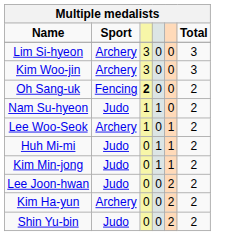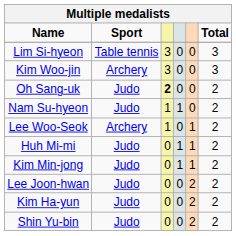 <table class=wikitable style=font-size:85%;float:center;text-align:center>
 <tr style="background:#efefef;">
 <th colspan=7>Multiple medalists</th>
 </tr>
 <tr align=center>
 <td><strong>Name</strong></td>
 <td><strong>Sport</strong></td>
 <td style="background:#f7f6a8;"></td>
 <td style="background:#dce5e5;"></td>
 <td style="background:#ffdab9;"></td>
 <td><strong>Total</strong></td>
 </tr>
 <tr align=center>
 </tr>
 <tr>
 <td><a href='#'>Lim Si-hyeon</a></td>
-<td><a href='#'>Archery</a></td>
+<td><a href='#'>Table tennis</a></td>
 <td style="background:#f7f6a8;">3</td>
 <td style="background:#dce5e5;">0</td>
 <td style="background:#ffdab9;">0</td>
 <td>3</td>
 </tr>
 <tr>
 <td><a href='#'>Kim Woo-jin</a></td>
 <td><a href='#'>Archery</a></td>
 <td style="background:#f7f6a8;">3</td>
 <td style="background:#dce5e5;">0</td>
 <td style="background:#ffdab9;">0</td>
 <td>3</td>
 </tr>
 <tr>
 <td><a href='#'>Oh Sang-uk</a></td>
-<td><a href='#'>Fencing</a></td>
+<td><a href='#'>Judo</a></td>
 <td style="background:#f7f6a8;"><strong>2</strong></td>
 <td style="background:#dce5e5;">0</td>
 <td style="background:#ffdab9;">0</td>
 <td>2</td>
 </tr>
 <tr>
 <td><a href='#'>Nam Su-hyeon</a></td>
 <td><a href='#'>Judo</a></td>
 <td style="background:#f7f6a8;">1</td>
 <td style="background:#dce5e5;">1</td>
 <td style="background:#ffdab9;">0</td>
 <td>2</td>
 </tr>
 <tr>
 <td><a href='#'>Lee Woo-Seok</a></td>
 <td><a href='#'>Archery</a></td>
 <td style="background:#f7f6a8;">1</td>
 <td style="background:#dce5e5;">0</td>
 <td style="background:#ffdab9;">1</td>
 <td>2</td>
 </tr>
 <tr>
 <td><a href='#'>Huh Mi-mi</a></td>
 <td><a href='#'>Judo</a></td>
 <td style="background:#f7f6a8;">0</td>
 <td style="background:#dce5e5;">1</td>
 <td style="background:#ffdab9;">1</td>
 <td>2</td>
 </tr>
 <tr>
 <td><a href='#'>Kim Min-jong</a></td>
 <td><a href='#'>Judo</a></td>
 <td style="background:#f7f6a8;">0</td>
 <td style="background:#dce5e5;">1</td>
 <td style="background:#ffdab9;">1</td>
 <td>2</td>
 </tr>
 <tr>
 <td><a href='#'>Lee Joon-hwan</a></td>
 <td><a href='#'>Judo</a></td>
 <td style="background:#f7f6a8;">0</td>
 <td style="background:#dce5e5;">0</td>
 <td style="background:#ffdab9;">2</td>
 <td>2</td>
 </tr>
 <tr>
 <td><a href='#'>Kim Ha-yun</a></td>
-<td><a href='#'>Archery</a></td>
+<td><a href='#'>Judo</a></td>
 <td style="background:#f7f6a8;">0</td>
 <td style="background:#dce5e5;">0</td>
 <td style="background:#ffdab9;">2</td>
 <td>2</td>
 </tr>
 <tr>
 <td><a href='#'>Shin Yu-bin</a></td>
 <td><a href='#'>Judo</a></td>
 <td style="background:#f7f6a8;">0</td>
 <td style="background:#dce5e5;">0</td>
 <td style="background:#ffdab9;">2</td>
 <td>2</td>
 </tr>
 </table>
